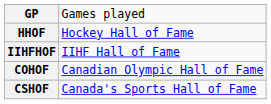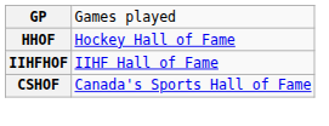 <table class="wikitable">
 <tr>
 <th>GP</th>
 <td>Games played</td>
 </tr>
 <tr>
 <th>HHOF</th>
 <td><a href='#'>Hockey Hall of Fame</a></td>
 </tr>
 <tr>
 <th>IIHFHOF</th>
 <td><a href='#'>IIHF Hall of Fame</a></td>
 </tr>
 <tr>
-<th>COHOF</th>
-<td><a href='#'>Canadian Olympic Hall of Fame</a></td>
-</tr>
-<tr>
 <th>CSHOF</th>
 <td><a href='#'>Canada's Sports Hall of Fame</a></td>
 </tr>
 </table>
